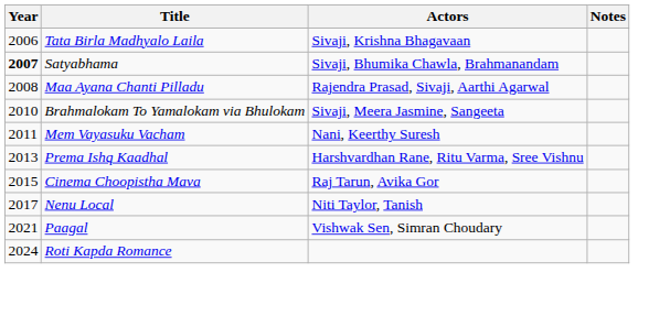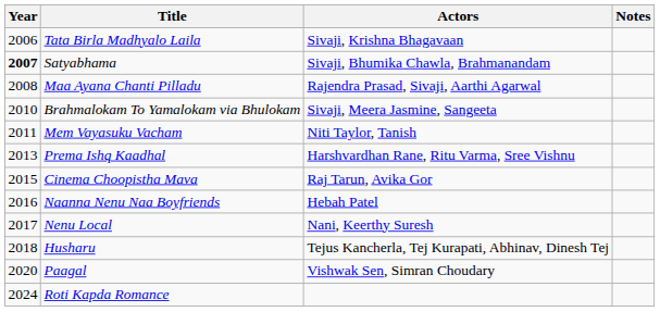 <table class="wikitable sortable">
 <tr>
 <th>Year</th>
 <th>Title</th>
 <th>Actors</th>
 <th>Notes</th>
 </tr>
 <tr>
 <td>2006</td>
 <td><em><a href='#'>Tata Birla Madhyalo Laila</a></em></td>
 <td><a href='#'>Sivaji</a>, <a href='#'>Krishna Bhagavaan</a></td>
 <td></td>
 </tr>
 <tr>
 <td><strong>2007</strong></td>
 <td><em>Satyabhama</em></td>
 <td><a href='#'>Sivaji</a>, <a href='#'>Bhumika Chawla</a>, <a href='#'>Brahmanandam</a></td>
 <td></td>
 </tr>
 <tr>
 <td>2008</td>
 <td><em><a href='#'>Maa Ayana Chanti Pilladu</a></em></td>
 <td><a href='#'>Rajendra Prasad</a>, <a href='#'>Sivaji</a>, <a href='#'>Aarthi Agarwal</a></td>
 <td></td>
 </tr>
 <tr>
 <td>2010</td>
 <td><em>Brahmalokam To Yamalokam via Bhulokam</em></td>
 <td><a href='#'>Sivaji</a>, <a href='#'>Meera Jasmine</a>, <a href='#'>Sangeeta</a></td>
 <td></td>
 </tr>
 <tr>
 <td>2011</td>
 <td><em><a href='#'>Mem Vayasuku Vacham</a></em></td>
-<td><a href='#'>Nani</a>, <a href='#'>Keerthy Suresh</a></td>
+<td><a href='#'>Niti Taylor</a>, <a href='#'>Tanish</a></td>
 <td></td>
 </tr>
 <tr>
 <td>2013</td>
 <td><em><a href='#'>Prema Ishq Kaadhal</a></em></td>
 <td><a href='#'>Harshvardhan Rane</a>, <a href='#'>Ritu Varma</a>, <a href='#'>Sree Vishnu</a></td>
 <td></td>
 </tr>
 <tr>
 <td>2015</td>
 <td><em><a href='#'>Cinema Choopistha Mava</a></em></td>
 <td><a href='#'>Raj Tarun</a>, <a href='#'>Avika Gor</a></td>
 <td></td>
 </tr>
 <tr>
-<td>2017</td>
-<td><em><a href='#'>Nenu Local</a></em></td>
-<td><a href='#'>Niti Taylor</a>, <a href='#'>Tanish</a></td>
+<td>2016</td>
+<td><em><a href='#'>Naanna Nenu Naa Boyfriends</a></em></td>
+<td><a href='#'>Hebah Patel</a></td>
 <td></td>
 </tr>
 <tr>
-<td>2021</td>
+<td>2017</td>
+<td><em><a href='#'>Nenu Local</a></em></td>
+<td><a href='#'>Nani</a>, <a href='#'>Keerthy Suresh</a></td>
+<td></td>
+</tr>
+<tr>
+<td>2018</td>
+<td><em><a href='#'>Husharu</a></em></td>
+<td>Tejus Kancherla, Tej Kurapati, Abhinav, Dinesh Tej</td>
+<td></td>
+</tr>
+<tr>
+<td>2020</td>
 <td><em><a href='#'>Paagal</a></em></td>
 <td><a href='#'>Vishwak Sen</a>, Simran Choudary</td>
 <td></td>
 </tr>
 <tr>
 <td>2024</td>
 <td><em><a href='#'>Roti Kapda Romance</a></em></td>
 <td></td>
 <td></td>
 </tr>
 </table>
